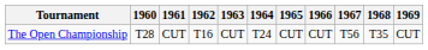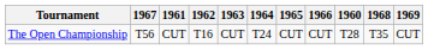 <table class="wikitable" style="font-size:95%;text-align:center;">
 <tr>
 <th>Tournament</th>
-<th>1960</th>
+<th>1967</th>
 <th>1961</th>
 <th>1962</th>
 <th>1963</th>
 <th>1964</th>
 <th>1965</th>
 <th>1966</th>
-<th>1967</th>
+<th>1960</th>
 <th>1968</th>
 <th>1969</th>
 </tr>
 <tr>
 <td align=left><a href='#'>The Open Championship</a></td>
-<td>T28</td>
+<td>T56</td>
 <td>CUT</td>
 <td>T16</td>
 <td>CUT</td>
 <td>T24</td>
 <td>CUT</td>
 <td>CUT</td>
-<td>T56</td>
+<td>T28</td>
 <td>T35</td>
 <td>CUT</td>
 </tr>
 </table>
